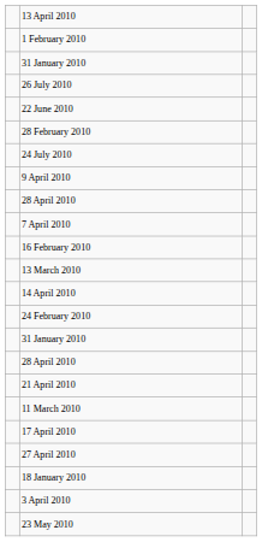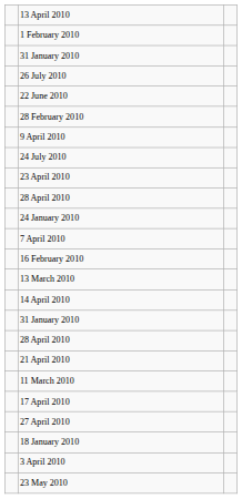 <table class="wikitable" style="font-size: 80%; float: left; width: 26em; margin-right: 1em; height: 700px">
 <tr>
 <td></td>
 <td>13 April 2010</td>
 <td></td>
 </tr>
 <tr>
 <td></td>
 <td>1 February 2010</td>
 <td></td>
 </tr>
 <tr>
 <td></td>
 <td>31 January 2010</td>
 <td></td>
 </tr>
 <tr>
 <td></td>
 <td>26 July 2010</td>
 <td></td>
 </tr>
 <tr>
 <td></td>
 <td>22 June 2010</td>
 <td></td>
 </tr>
 <tr>
 <td></td>
 <td>28 February 2010</td>
 <td></td>
 </tr>
 <tr>
 <td></td>
+<td>9 April 2010</td>
+<td></td>
+</tr>
+<tr>
+<td></td>
 <td>24 July 2010</td>
 <td></td>
 </tr>
 <tr>
 <td></td>
-<td>9 April 2010</td>
+<td>23 April 2010</td>
 <td></td>
 </tr>
 <tr>
 <td></td>
 <td>28 April 2010</td>
+<td></td>
+</tr>
+<tr>
+<td></td>
+<td>24 January 2010</td>
 <td></td>
 </tr>
 <tr>
 <td></td>
 <td>7 April 2010</td>
 <td></td>
 </tr>
 <tr>
 <td></td>
 <td>16 February 2010</td>
 <td></td>
 </tr>
 <tr>
 <td></td>
 <td>13 March 2010</td>
 <td></td>
 </tr>
 <tr>
 <td></td>
 <td>14 April 2010</td>
-<td></td>
-</tr>
-<tr>
-<td></td>
-<td>24 February 2010</td>
 <td></td>
 </tr>
 <tr>
 <td></td>
 <td>31 January 2010</td>
 <td></td>
 </tr>
 <tr>
 <td></td>
 <td>28 April 2010</td>
 <td></td>
 </tr>
 <tr>
 <td></td>
 <td>21 April 2010</td>
 <td></td>
 </tr>
 <tr>
 <td></td>
 <td>11 March 2010</td>
 <td></td>
 </tr>
 <tr>
 <td></td>
 <td>17 April 2010</td>
 <td></td>
 </tr>
 <tr>
 <td></td>
 <td>27 April 2010</td>
 <td></td>
 </tr>
 <tr>
 <td></td>
 <td>18 January 2010</td>
 <td></td>
 </tr>
 <tr>
 <td></td>
 <td>3 April 2010</td>
 <td></td>
 </tr>
 <tr>
 <td></td>
 <td>23 May 2010</td>
 <td></td>
 </tr>
 </table>
